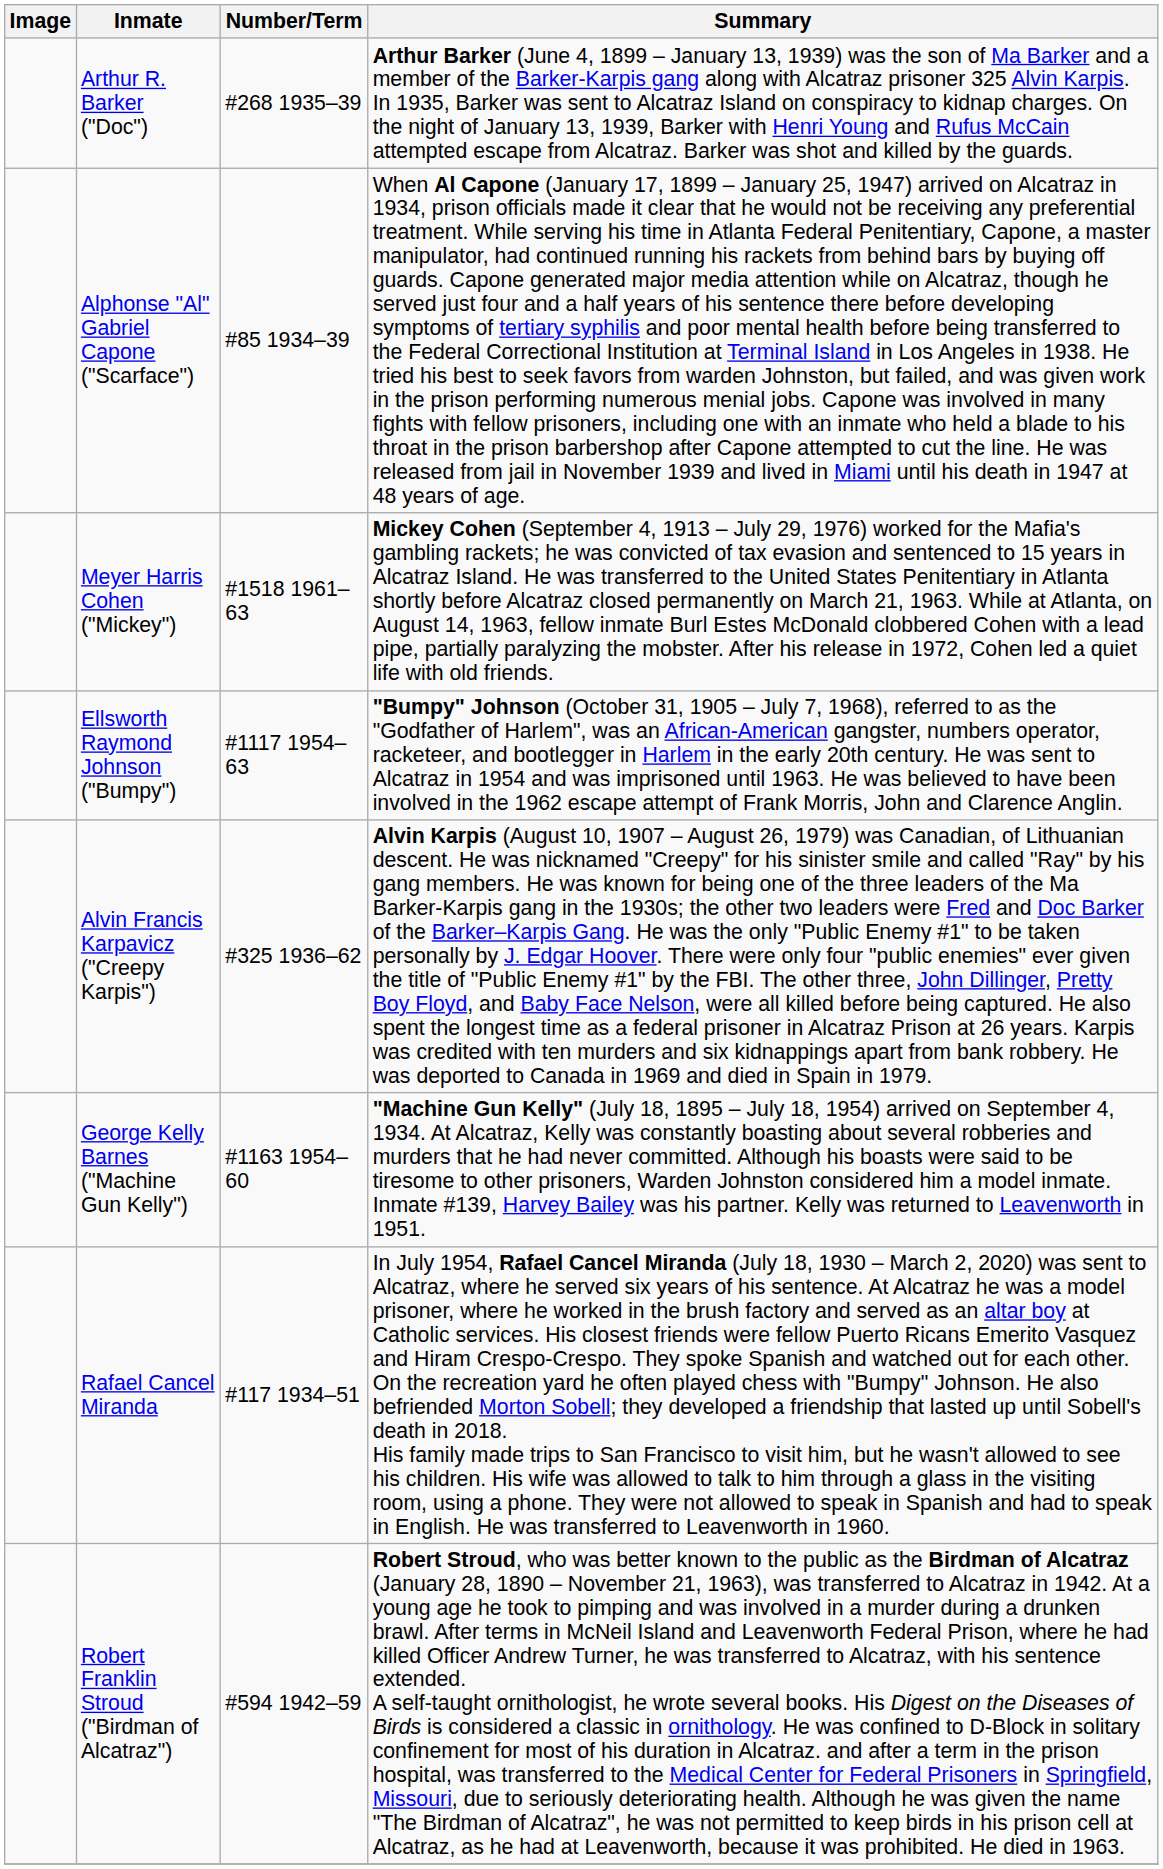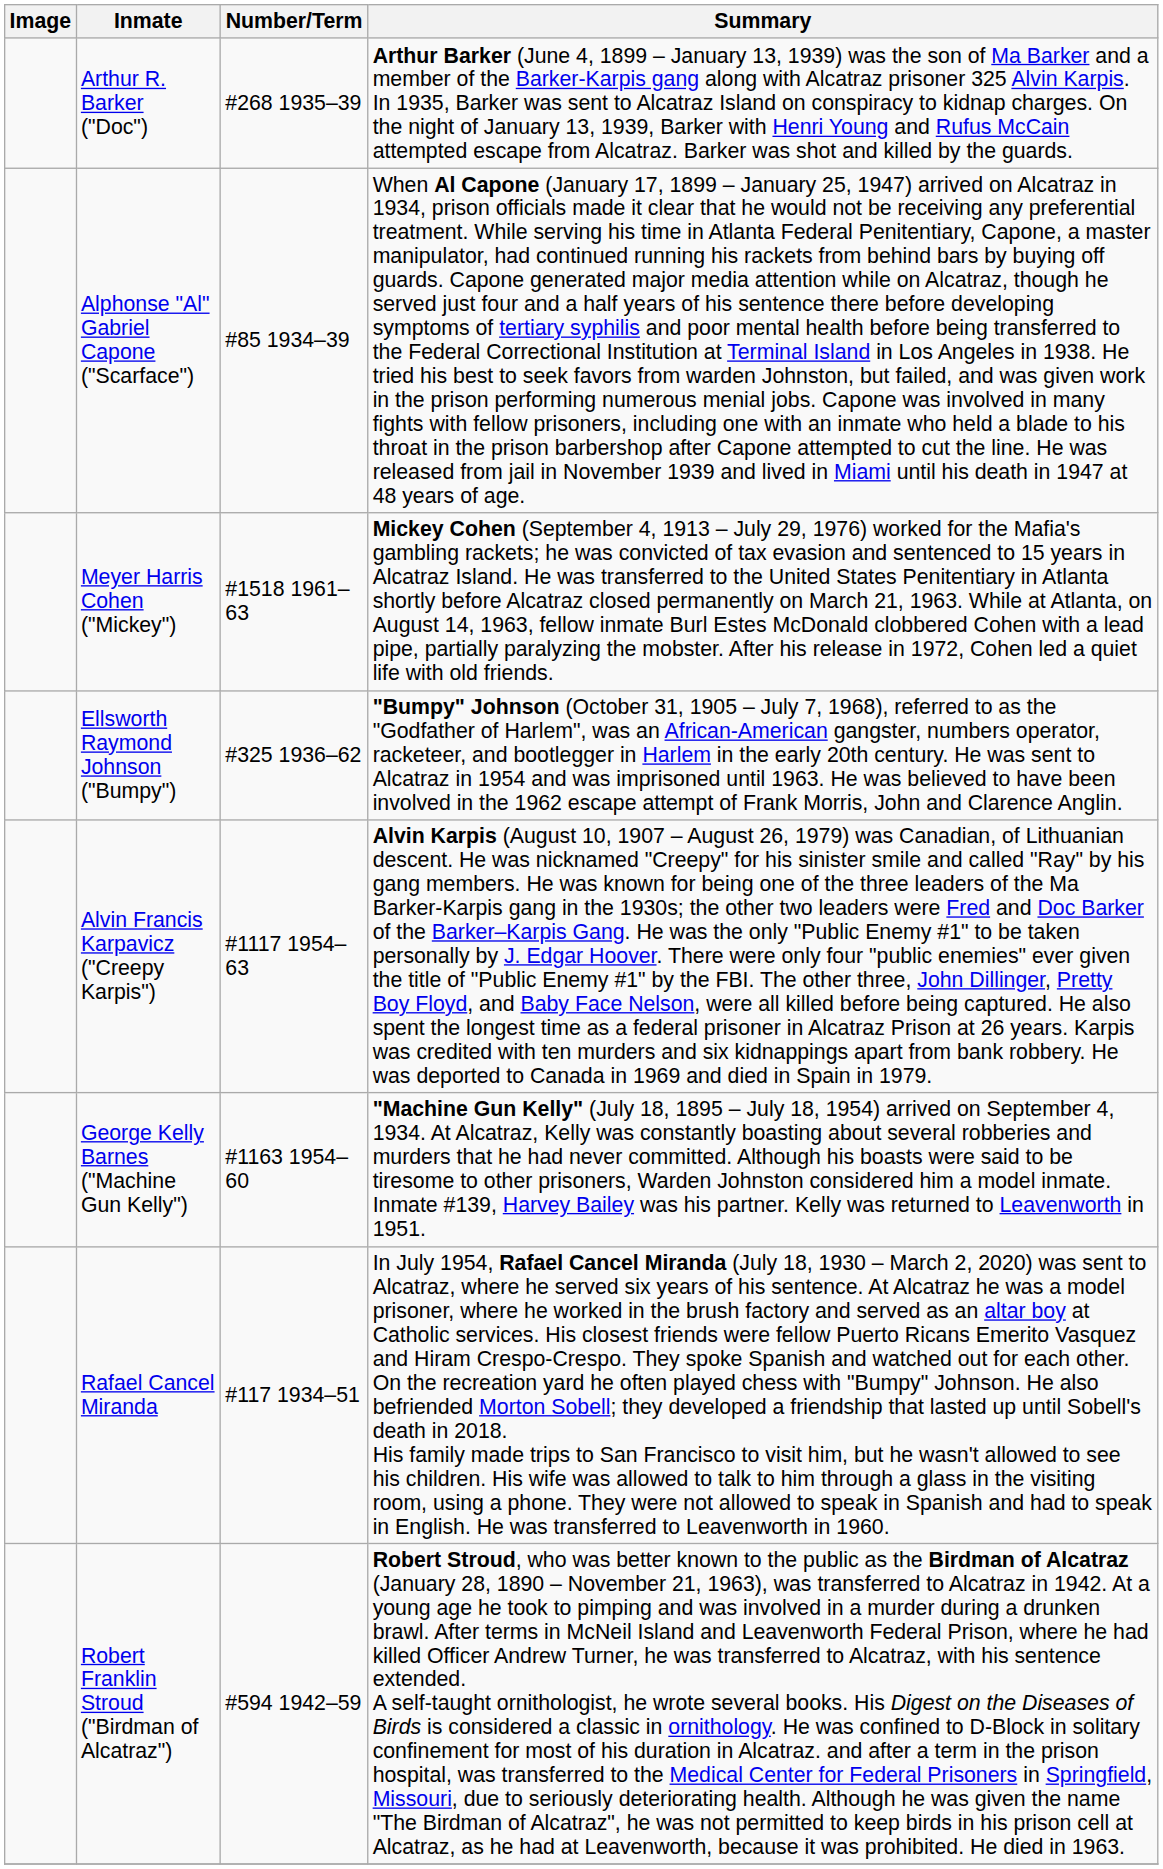 <table class="wikitable">
 <tr>
 <th>Image</th>
 <th>Inmate</th>
 <th>Number/Term</th>
 <th>Summary</th>
 </tr>
 <tr>
 <td></td>
 <td><a href='#'>Arthur R. Barker</a> ("Doc")</td>
 <td>#268 1935–39</td>
 <td><strong>Arthur Barker</strong> (June 4, 1899 – January 13, 1939) was the son of <a href='#'>Ma Barker</a> and a member of the <a href='#'>Barker-Karpis gang</a> along with Alcatraz prisoner 325 <a href='#'>Alvin Karpis</a>. In 1935, Barker was sent to Alcatraz Island on conspiracy to kidnap charges. On the night of January 13, 1939, Barker with <a href='#'>Henri Young</a> and <a href='#'>Rufus McCain</a> attempted escape from Alcatraz. Barker was shot and killed by the guards.</td>
 </tr>
 <tr>
 <td></td>
 <td><a href='#'>Alphonse "Al" Gabriel Capone</a> ("Scarface")</td>
 <td>#85 1934–39</td>
 <td>When <strong>Al Capone</strong> (January 17, 1899 – January 25, 1947) arrived on Alcatraz in 1934, prison officials made it clear that he would not be receiving any preferential treatment. While serving his time in Atlanta Federal Penitentiary, Capone, a master manipulator, had continued running his rackets from behind bars by buying off guards. Capone generated major media attention while on Alcatraz, though he served just four and a half years of his sentence there before developing symptoms of <a href='#'>tertiary syphilis</a> and poor mental health before being transferred to the Federal Correctional Institution at <a href='#'>Terminal Island</a> in Los Angeles in 1938. He tried his best to seek favors from warden Johnston, but failed, and was given work in the prison performing numerous menial jobs. Capone was involved in many fights with fellow prisoners, including one with an inmate who held a blade to his throat in the prison barbershop after Capone attempted to cut the line. He was released from jail in November 1939 and lived in <a href='#'>Miami</a> until his death in 1947 at 48 years of age.</td>
 </tr>
 <tr>
 <td></td>
 <td><a href='#'>Meyer Harris Cohen</a> ("Mickey")</td>
 <td>#1518 1961–63</td>
 <td><strong>Mickey Cohen</strong> (September 4, 1913 – July 29, 1976) worked for the Mafia's gambling rackets; he was convicted of tax evasion and sentenced to 15 years in Alcatraz Island. He was transferred to the United States Penitentiary in Atlanta shortly before Alcatraz closed permanently on March 21, 1963. While at Atlanta, on August 14, 1963, fellow inmate Burl Estes McDonald clobbered Cohen with a lead pipe, partially paralyzing the mobster. After his release in 1972, Cohen led a quiet life with old friends.</td>
 </tr>
 <tr>
 <td></td>
 <td><a href='#'>Ellsworth Raymond Johnson</a> ("Bumpy")</td>
-<td>#1117 1954–63</td>
+<td>#325 1936–62</td>
 <td><strong>"Bumpy" Johnson</strong> (October 31, 1905 – July 7, 1968), referred to as the "Godfather of Harlem", was an <a href='#'>African-American</a> gangster, numbers operator, racketeer, and bootlegger in <a href='#'>Harlem</a> in the early 20th century. He was sent to Alcatraz in 1954 and was imprisoned until 1963. He was believed to have been involved in the 1962 escape attempt of Frank Morris, John and Clarence Anglin.</td>
 </tr>
 <tr>
 <td></td>
 <td><a href='#'>Alvin Francis Karpavicz</a> ("Creepy Karpis")</td>
-<td>#325 1936–62</td>
+<td>#1117 1954–63</td>
 <td><strong>Alvin Karpis</strong> (August 10, 1907 – August 26, 1979) was Canadian, of Lithuanian descent. He was nicknamed "Creepy" for his sinister smile and called "Ray" by his gang members. He was known for being one of the three leaders of the Ma Barker-Karpis gang in the 1930s; the other two leaders were <a href='#'>Fred</a> and <a href='#'>Doc Barker</a> of the <a href='#'>Barker–Karpis Gang</a>. He was the only "Public Enemy #1" to be taken personally by <a href='#'>J. Edgar Hoover</a>. There were only four "public enemies" ever given the title of "Public Enemy #1" by the FBI. The other three, <a href='#'>John Dillinger</a>, <a href='#'>Pretty Boy Floyd</a>, and <a href='#'>Baby Face Nelson</a>, were all killed before being captured. He also spent the longest time as a federal prisoner in Alcatraz Prison at 26 years. Karpis was credited with ten murders and six kidnappings apart from bank robbery. He was deported to Canada in 1969 and died in Spain in 1979.</td>
 </tr>
 <tr>
 <td></td>
 <td><a href='#'>George Kelly Barnes</a> ("Machine Gun Kelly")</td>
 <td>#1163 1954–60</td>
 <td><strong>"Machine Gun Kelly"</strong> (July 18, 1895 – July 18, 1954) arrived on September 4, 1934. At Alcatraz, Kelly was constantly boasting about several robberies and murders that he had never committed. Although his boasts were said to be tiresome to other prisoners, Warden Johnston considered him a model inmate. Inmate #139, <a href='#'>Harvey Bailey</a> was his partner. Kelly was returned to <a href='#'>Leavenworth</a> in 1951.</td>
 </tr>
 <tr>
 <td></td>
 <td><a href='#'>Rafael Cancel Miranda</a></td>
 <td>#117 1934–51</td>
 <td>In July 1954, <strong>Rafael Cancel Miranda</strong> (July 18, 1930 – March 2, 2020) was sent to Alcatraz, where he served six years of his sentence. At Alcatraz he was a model prisoner, where he worked in the brush factory and served as an <a href='#'>altar boy</a> at Catholic services. His closest friends were fellow Puerto Ricans Emerito Vasquez and Hiram Crespo-Crespo. They spoke Spanish and watched out for each other. On the recreation yard he often played chess with "Bumpy" Johnson. He also befriended <a href='#'>Morton Sobell</a>; they developed a friendship that lasted up until Sobell's death in 2018.<br>His family made trips to San Francisco to visit him, but he wasn't allowed to see his children. His wife was allowed to talk to him through a glass in the visiting room, using a phone. They were not allowed to speak in Spanish and had to speak in English. He was transferred to Leavenworth in 1960.</td>
 </tr>
 <tr>
 <td></td>
 <td><a href='#'>Robert Franklin Stroud</a> ("Birdman of Alcatraz")</td>
 <td>#594 1942–59</td>
 <td><strong>Robert Stroud</strong>, who was better known to the public as the <strong>Birdman of Alcatraz</strong> (January 28, 1890 – November 21, 1963), was transferred to Alcatraz in 1942. At a young age he took to pimping and was involved in a murder during a drunken brawl. After terms in McNeil Island and Leavenworth Federal Prison, where he had killed Officer Andrew Turner, he was transferred to Alcatraz, with his sentence extended.<br>A self-taught ornithologist, he wrote several books. His <em>Digest on the Diseases of Birds</em> is considered a classic in <a href='#'>ornithology</a>. He was confined to D-Block in solitary confinement for most of his duration in Alcatraz. and after a term in the prison hospital, was transferred to the <a href='#'>Medical Center for Federal Prisoners</a> in <a href='#'>Springfield</a>, <a href='#'>Missouri</a>, due to seriously deteriorating health. Although he was given the name "The Birdman of Alcatraz", he was not permitted to keep birds in his prison cell at Alcatraz, as he had at Leavenworth, because it was prohibited. He died in 1963.</td>
 </tr>
 <tr>
 </tr>
 </table>
